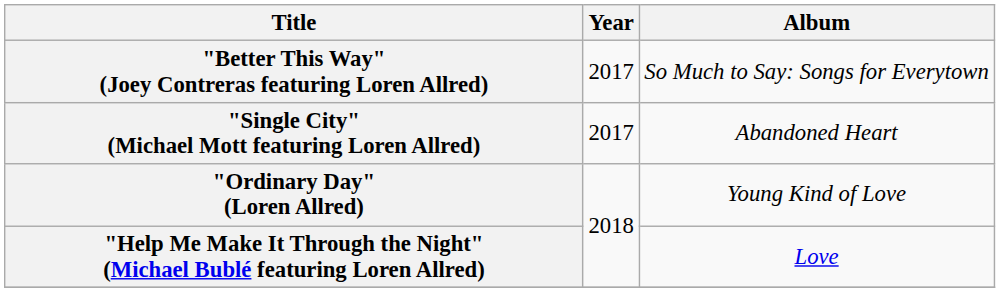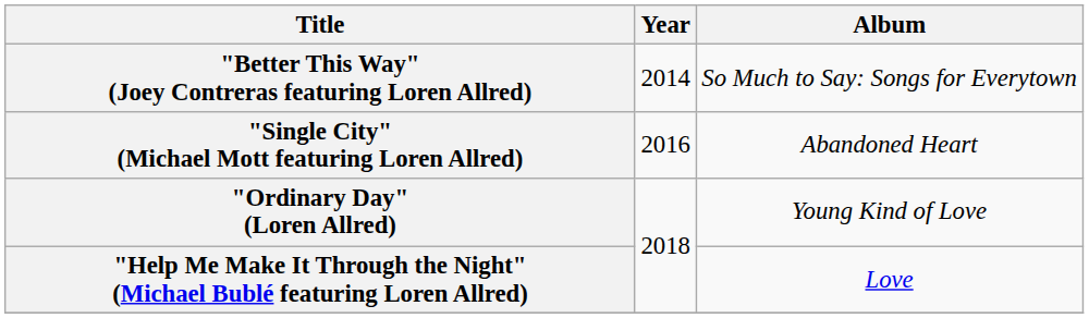 <table class="wikitable plainrowheaders" style="text-align:center;">
 <tr>
 <th scope="col" style="width:25em;">Title</th>
 <th scope="col" style="width:1em;">Year</th>
 <th scope="col">Album</th>
 </tr>
 <tr>
 <th scope="row">"Better This Way"<br><span>(Joey Contreras featuring Loren Allred)</span></th>
-<td>2017</td>
+<td>2014</td>
 <td><em>So Much to Say: Songs for Everytown</em></td>
 </tr>
 <tr>
 <th scope="row">"Single City"<br><span>(Michael Mott featuring Loren Allred)</span></th>
-<td>2017</td>
+<td>2016</td>
 <td><em>Abandoned Heart</em></td>
 </tr>
 <tr>
 <th scope="row">"Ordinary Day"<br><span>(Loren Allred)</span></th>
 <td rowspan="2">2018</td>
 <td><em>Young Kind of Love</em></td>
 </tr>
 <tr>
 <th scope="row">"Help Me Make It Through the Night"<br><span>(<a href='#'>Michael Bublé</a> featuring Loren Allred)</span></th>
 <td><em><a href='#'>Love</a></em></td>
 </tr>
 <tr>
 </tr>
 </table>
